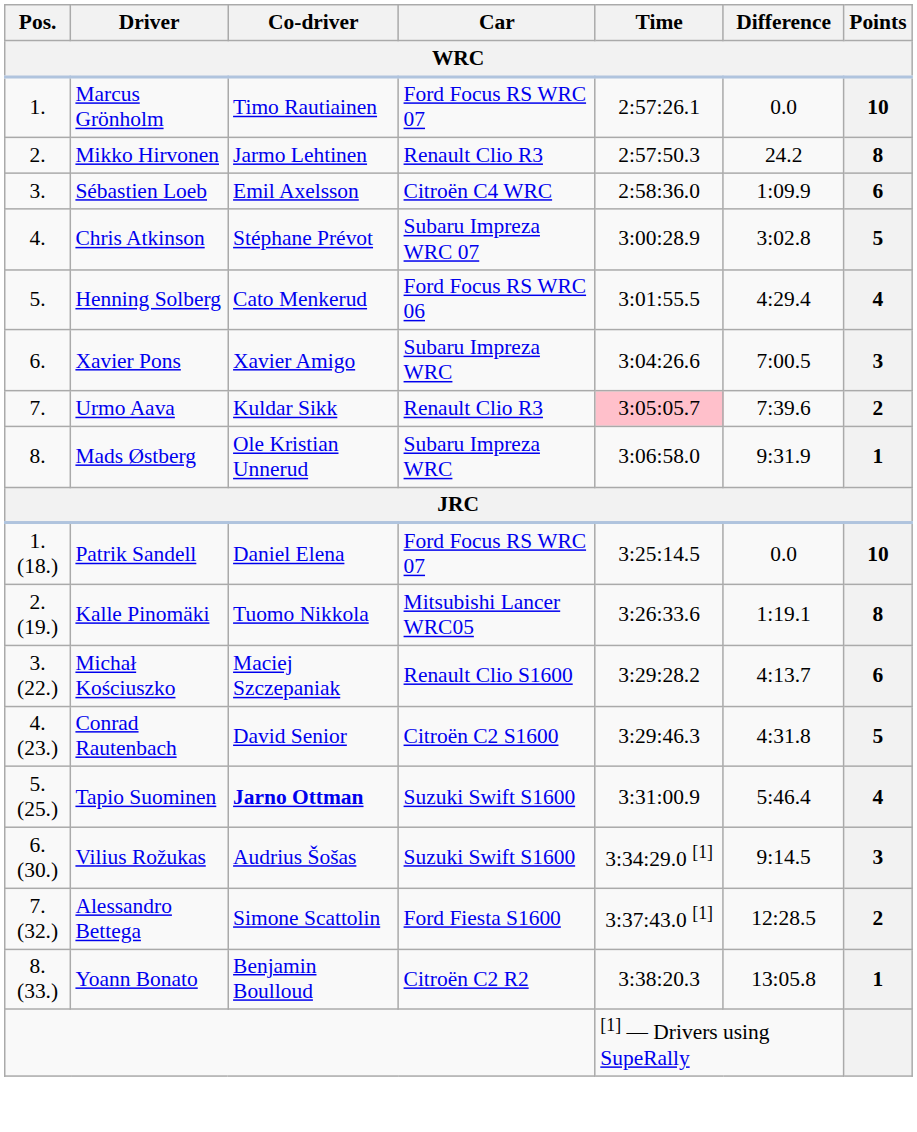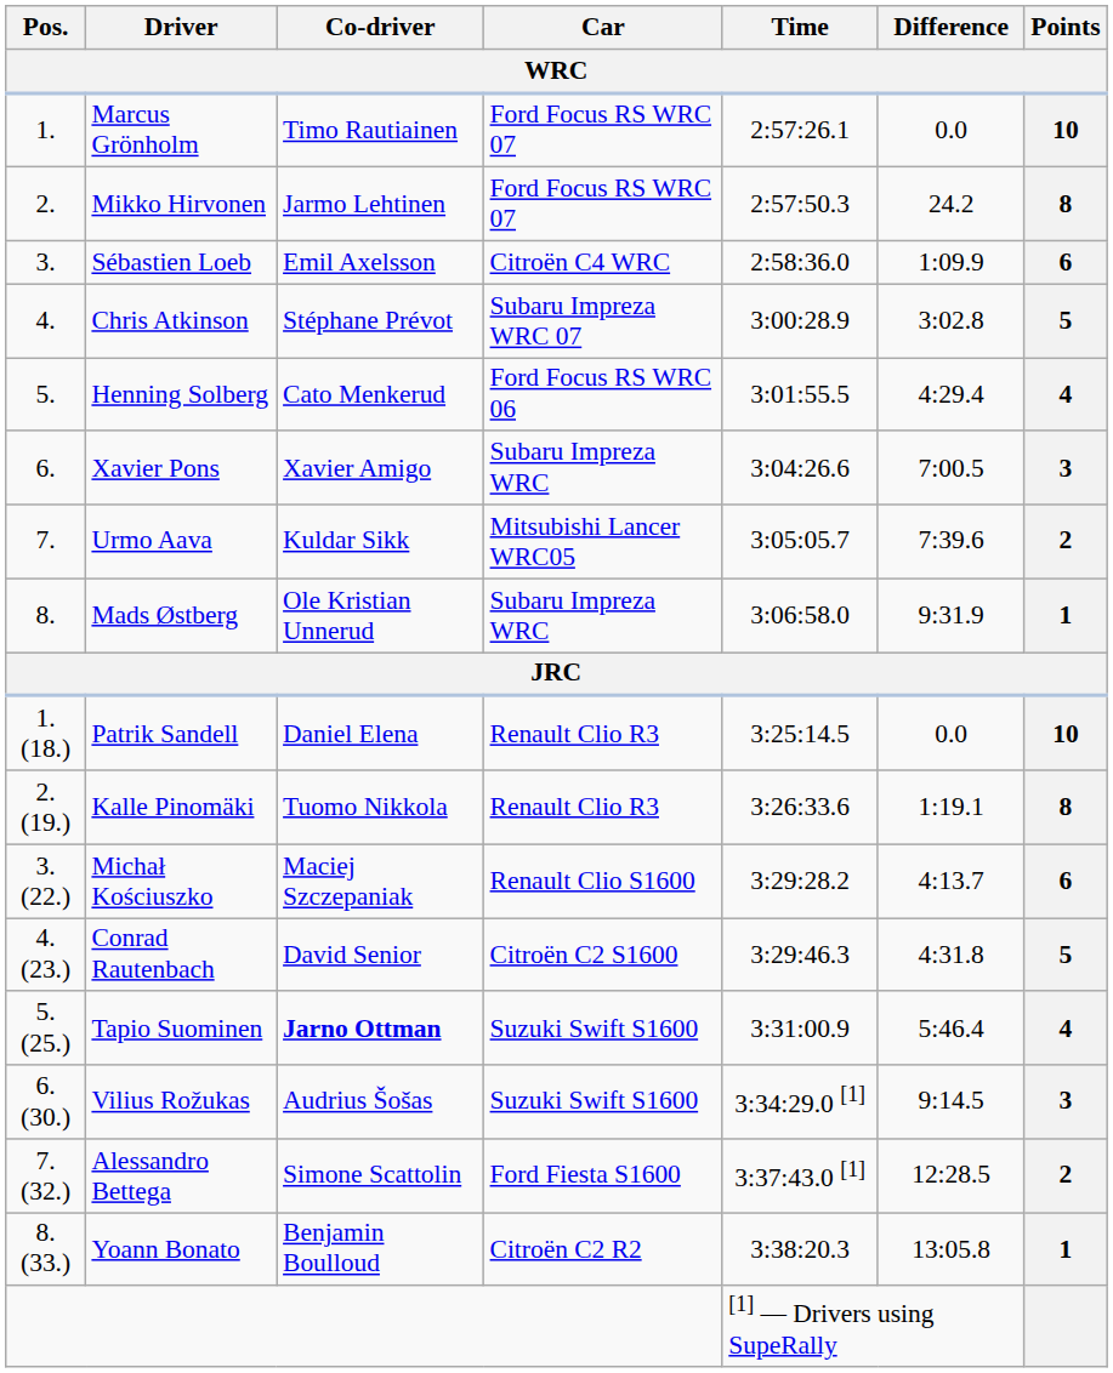 <table class="wikitable" style="text-align: center; font-size: 90%; max-width: 950px;">
 <tr>
 <th>Pos.</th>
 <th>Driver</th>
 <th>Co-driver</th>
 <th>Car</th>
 <th>Time</th>
 <th>Difference</th>
 <th>Points</th>
 </tr>
 <tr>
 <th colspan="7" style="border-bottom: 2px solid LightSteelBlue;">WRC</th>
 </tr>
 <tr>
 <td>1.</td>
 <td align=left> <a href='#'>Marcus Grönholm</a></td>
 <td align=left> <a href='#'>Timo Rautiainen</a></td>
 <td align=left><a href='#'>Ford Focus RS WRC 07</a></td>
 <td>2:57:26.1</td>
 <td>0.0</td>
 <th>10</th>
 </tr>
 <tr>
 <td>2.</td>
 <td align=left> <a href='#'>Mikko Hirvonen</a></td>
 <td align=left> <a href='#'>Jarmo Lehtinen</a></td>
-<td align="left"><a href='#'>Renault Clio R3</a></td>
+<td align=left><a href='#'>Ford Focus RS WRC 07</a></td>
 <td>2:57:50.3</td>
 <td>24.2</td>
 <th>8</th>
 </tr>
 <tr>
 <td>3.</td>
 <td align=left> <a href='#'>Sébastien Loeb</a></td>
 <td align="left"> <a href='#'>Emil Axelsson</a></td>
 <td align=left><a href='#'>Citroën C4 WRC</a></td>
 <td>2:58:36.0</td>
 <td>1:09.9</td>
 <th>6</th>
 </tr>
 <tr>
 <td>4.</td>
 <td align=left> <a href='#'>Chris Atkinson</a></td>
 <td align=left> <a href='#'>Stéphane Prévot</a></td>
 <td align=left><a href='#'>Subaru Impreza WRC 07</a></td>
 <td>3:00:28.9</td>
 <td>3:02.8</td>
 <th>5</th>
 </tr>
 <tr>
 <td>5.</td>
 <td align=left> <a href='#'>Henning Solberg</a></td>
 <td align=left> <a href='#'>Cato Menkerud</a></td>
 <td align=left><a href='#'>Ford Focus RS WRC 06</a></td>
 <td>3:01:55.5</td>
 <td>4:29.4</td>
 <th>4</th>
 </tr>
 <tr>
 <td>6.</td>
 <td align=left> <a href='#'>Xavier Pons</a></td>
 <td align=left> <a href='#'>Xavier Amigo</a></td>
 <td align=left><a href='#'>Subaru Impreza WRC</a></td>
 <td>3:04:26.6</td>
 <td>7:00.5</td>
 <th>3</th>
 </tr>
 <tr>
 <td>7.</td>
 <td align=left> <a href='#'>Urmo Aava</a></td>
 <td align=left> <a href='#'>Kuldar Sikk</a></td>
-<td align="left"><a href='#'>Renault Clio R3</a></td>
-<td style="background: pink;">3:05:05.7</td>
+<td align=left><a href='#'>Mitsubishi Lancer WRC05</a></td>
+<td>3:05:05.7</td>
 <td>7:39.6</td>
 <th>2</th>
 </tr>
 <tr>
 <td>8.</td>
 <td align=left> <a href='#'>Mads Østberg</a></td>
 <td align=left> <a href='#'>Ole Kristian Unnerud</a></td>
 <td align=left><a href='#'>Subaru Impreza WRC</a></td>
 <td>3:06:58.0</td>
 <td>9:31.9</td>
 <th>1</th>
 </tr>
 <tr>
 <th colspan="7" style="border-bottom: 2px solid LightSteelBlue;">JRC</th>
 </tr>
 <tr>
 <td>1. (18.)</td>
 <td align="left"> <a href='#'>Patrik Sandell</a></td>
 <td align=left> <a href='#'>Daniel Elena</a></td>
-<td align=left><a href='#'>Ford Focus RS WRC 07</a></td>
+<td align="left"><a href='#'>Renault Clio R3</a></td>
 <td>3:25:14.5</td>
 <td>0.0</td>
 <th>10</th>
 </tr>
 <tr>
 <td>2. (19.)</td>
 <td align="left"> <a href='#'>Kalle Pinomäki</a></td>
 <td align="left"> <a href='#'>Tuomo Nikkola</a></td>
-<td align=left><a href='#'>Mitsubishi Lancer WRC05</a></td>
+<td align="left"><a href='#'>Renault Clio R3</a></td>
 <td>3:26:33.6</td>
 <td>1:19.1</td>
 <th>8</th>
 </tr>
 <tr>
 <td>3. (22.)</td>
 <td align="left"> <a href='#'>Michał Kościuszko</a></td>
 <td align="left"> <a href='#'>Maciej Szczepaniak</a></td>
 <td align="left"><a href='#'>Renault Clio S1600</a></td>
 <td>3:29:28.2</td>
 <td>4:13.7</td>
 <th>6</th>
 </tr>
 <tr>
 <td>4. (23.)</td>
 <td align="left"> <a href='#'>Conrad Rautenbach</a></td>
 <td align="left"> <a href='#'>David Senior</a></td>
 <td align="left"><a href='#'>Citroën C2 S1600</a></td>
 <td>3:29:46.3</td>
 <td>4:31.8</td>
 <th>5</th>
 </tr>
 <tr>
 <td>5. (25.)</td>
 <td align="left"> <a href='#'>Tapio Suominen</a></td>
 <td align="left"><strong> <a href='#'>Jarno Ottman</a></strong></td>
 <td align="left"><a href='#'>Suzuki Swift S1600</a></td>
 <td>3:31:00.9</td>
 <td>5:46.4</td>
 <th>4</th>
 </tr>
 <tr>
 <td>6. (30.)</td>
 <td align="left"> <a href='#'>Vilius Rožukas</a></td>
 <td align="left"> <a href='#'>Audrius Šošas</a></td>
 <td align="left"><a href='#'>Suzuki Swift S1600</a></td>
 <td>3:34:29.0 <sup>[1]</sup></td>
 <td>9:14.5</td>
 <th>3</th>
 </tr>
 <tr>
 <td>7. (32.)</td>
 <td align="left"> <a href='#'>Alessandro Bettega</a></td>
 <td align="left"> <a href='#'>Simone Scattolin</a></td>
 <td align="left"><a href='#'>Ford Fiesta S1600</a></td>
 <td>3:37:43.0 <sup>[1]</sup></td>
 <td>12:28.5</td>
 <th>2</th>
 </tr>
 <tr>
 <td>8. (33.)</td>
 <td align="left"> <a href='#'>Yoann Bonato</a></td>
 <td align="left"> <a href='#'>Benjamin Boulloud</a></td>
 <td align="left"><a href='#'>Citroën C2 R2</a></td>
 <td>3:38:20.3</td>
 <td>13:05.8</td>
 <th>1</th>
 </tr>
 <tr>
 <td colspan="4"></td>
 <td colspan="2" align="left"><sup>[1]</sup> — Drivers using <a href='#'>SupeRally</a></td>
 <th></th>
 </tr>
 </table>
